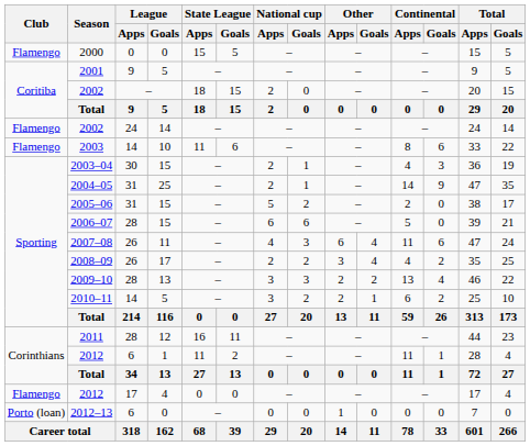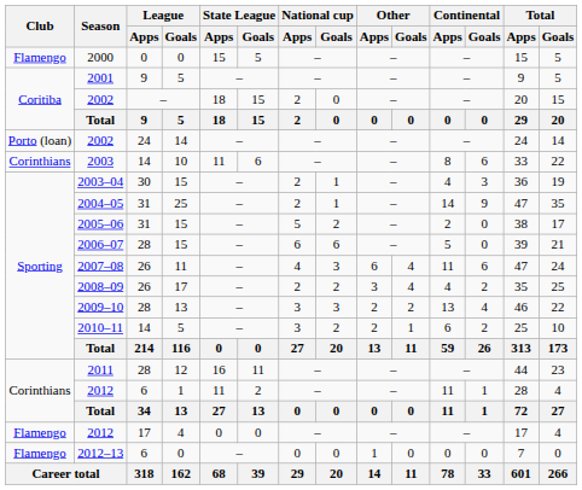 <table class="wikitable" style="text-align: center">
 <tr>
 <th rowspan="2">Club</th>
 <th rowspan="2">Season</th>
 <th colspan="2">League</th>
 <th colspan="2">State League</th>
 <th colspan="2">National cup</th>
 <th colspan="2">Other</th>
 <th colspan="2">Continental</th>
 <th colspan="2">Total</th>
 </tr>
 <tr>
 <th>Apps</th>
 <th>Goals</th>
 <th>Apps</th>
 <th>Goals</th>
 <th>Apps</th>
 <th>Goals</th>
 <th>Apps</th>
 <th>Goals</th>
 <th>Apps</th>
 <th>Goals</th>
 <th>Apps</th>
 <th>Goals</th>
 </tr>
 <tr>
 <td><a href='#'>Flamengo</a></td>
 <td>2000</td>
 <td>0</td>
 <td>0</td>
 <td>15</td>
 <td>5</td>
 <td colspan="2">–</td>
 <td colspan="2">–</td>
 <td colspan="2">–</td>
 <td>15</td>
 <td>5</td>
 </tr>
 <tr>
 <td rowspan="3"><a href='#'>Coritiba</a></td>
 <td><a href='#'>2001</a></td>
 <td>9</td>
 <td>5</td>
 <td colspan="2">–</td>
 <td colspan="2">–</td>
 <td colspan="2">–</td>
 <td colspan="2">–</td>
 <td>9</td>
 <td>5</td>
 </tr>
 <tr>
 <td><a href='#'>2002</a></td>
 <td colspan="2">–</td>
 <td>18</td>
 <td>15</td>
 <td>2</td>
 <td>0</td>
 <td colspan="2">–</td>
 <td colspan="2">–</td>
 <td>20</td>
 <td>15</td>
 </tr>
 <tr>
 <th>Total</th>
 <th>9</th>
 <th>5</th>
 <th>18</th>
 <th>15</th>
 <th>2</th>
 <th>0</th>
 <th>0</th>
 <th>0</th>
 <th>0</th>
 <th>0</th>
 <th>29</th>
 <th>20</th>
 </tr>
 <tr>
-<td><a href='#'>Flamengo</a></td>
+<td><a href='#'>Porto</a> (loan)</td>
 <td><a href='#'>2002</a></td>
 <td>24</td>
 <td>14</td>
 <td colspan="2">–</td>
 <td colspan="2">–</td>
 <td colspan="2">–</td>
 <td colspan="2">–</td>
 <td>24</td>
 <td>14</td>
 </tr>
 <tr>
-<td><a href='#'>Flamengo</a></td>
+<td><a href='#'>Corinthians</a></td>
 <td><a href='#'>2003</a></td>
 <td>14</td>
 <td>10</td>
 <td>11</td>
 <td>6</td>
 <td colspan="2">–</td>
 <td colspan="2">–</td>
 <td>8</td>
 <td>6</td>
 <td>33</td>
 <td>22</td>
 </tr>
 <tr>
 <td rowspan="9"><a href='#'>Sporting</a></td>
 <td><a href='#'>2003–04</a></td>
 <td>30</td>
 <td>15</td>
 <td colspan="2">–</td>
 <td>2</td>
 <td>1</td>
 <td colspan="2">–</td>
 <td>4</td>
 <td>3</td>
 <td>36</td>
 <td>19</td>
 </tr>
 <tr>
 <td><a href='#'>2004–05</a></td>
 <td>31</td>
 <td>25</td>
 <td colspan="2">–</td>
 <td>2</td>
 <td>1</td>
 <td colspan="2">–</td>
 <td>14</td>
 <td>9</td>
 <td>47</td>
 <td>35</td>
 </tr>
 <tr>
 <td><a href='#'>2005–06</a></td>
 <td>31</td>
 <td>15</td>
 <td colspan="2">–</td>
 <td>5</td>
 <td>2</td>
 <td colspan="2">–</td>
 <td>2</td>
 <td>0</td>
 <td>38</td>
 <td>17</td>
 </tr>
 <tr>
 <td><a href='#'>2006–07</a></td>
 <td>28</td>
 <td>15</td>
 <td colspan="2">–</td>
 <td>6</td>
 <td>6</td>
 <td colspan="2">–</td>
 <td>5</td>
 <td>0</td>
 <td>39</td>
 <td>21</td>
 </tr>
 <tr>
 <td><a href='#'>2007–08</a></td>
 <td>26</td>
 <td>11</td>
 <td colspan="2">–</td>
 <td>4</td>
 <td>3</td>
 <td>6</td>
 <td>4</td>
 <td>11</td>
 <td>6</td>
 <td>47</td>
 <td>24</td>
 </tr>
 <tr>
 <td><a href='#'>2008–09</a></td>
 <td>26</td>
 <td>17</td>
 <td colspan="2">–</td>
 <td>2</td>
 <td>2</td>
 <td>3</td>
 <td>4</td>
 <td>4</td>
 <td>2</td>
 <td>35</td>
 <td>25</td>
 </tr>
 <tr>
 <td><a href='#'>2009–10</a></td>
 <td>28</td>
 <td>13</td>
 <td colspan="2">–</td>
 <td>3</td>
 <td>3</td>
 <td>2</td>
 <td>2</td>
 <td>13</td>
 <td>4</td>
 <td>46</td>
 <td>22</td>
 </tr>
 <tr>
 <td><a href='#'>2010–11</a></td>
 <td>14</td>
 <td>5</td>
 <td colspan="2">–</td>
 <td>3</td>
 <td>2</td>
 <td>2</td>
 <td>1</td>
 <td>6</td>
 <td>2</td>
 <td>25</td>
 <td>10</td>
 </tr>
 <tr>
 <th>Total</th>
 <th>214</th>
 <th>116</th>
 <th>0</th>
 <th>0</th>
 <th>27</th>
 <th>20</th>
 <th>13</th>
 <th>11</th>
 <th>59</th>
 <th>26</th>
 <th>313</th>
 <th>173</th>
 </tr>
 <tr>
 <td rowspan="3">Corinthians</td>
 <td><a href='#'>2011</a></td>
 <td>28</td>
 <td>12</td>
 <td>16</td>
 <td>11</td>
 <td colspan="2">–</td>
 <td colspan="2">–</td>
 <td colspan="2">–</td>
 <td>44</td>
 <td>23</td>
 </tr>
 <tr>
 <td><a href='#'>2012</a></td>
 <td>6</td>
 <td>1</td>
 <td>11</td>
 <td>2</td>
 <td colspan="2">–</td>
 <td colspan="2">–</td>
 <td>11</td>
 <td>1</td>
 <td>28</td>
 <td>4</td>
 </tr>
 <tr>
 <th>Total</th>
 <th>34</th>
 <th>13</th>
 <th>27</th>
 <th>13</th>
 <th>0</th>
 <th>0</th>
 <th>0</th>
 <th>0</th>
 <th>11</th>
 <th>1</th>
 <th>72</th>
 <th>27</th>
 </tr>
 <tr>
 <td><a href='#'>Flamengo</a></td>
 <td><a href='#'>2012</a></td>
 <td>17</td>
 <td>4</td>
 <td>0</td>
 <td>0</td>
 <td colspan="2">–</td>
 <td colspan="2">–</td>
 <td colspan="2">–</td>
 <td>17</td>
 <td>4</td>
 </tr>
 <tr>
-<td><a href='#'>Porto</a> (loan)</td>
+<td><a href='#'>Flamengo</a></td>
 <td><a href='#'>2012–13</a></td>
 <td>6</td>
 <td>0</td>
 <td colspan="2">–</td>
 <td>0</td>
 <td>0</td>
 <td>1</td>
 <td>0</td>
 <td>0</td>
 <td>0</td>
 <td>7</td>
 <td>0</td>
 </tr>
 <tr>
 <th colspan="2">Career total</th>
 <th>318</th>
 <th>162</th>
 <th>68</th>
 <th>39</th>
 <th>29</th>
 <th>20</th>
 <th>14</th>
 <th>11</th>
 <th>78</th>
 <th>33</th>
 <th>601</th>
 <th>266</th>
 </tr>
 </table>
